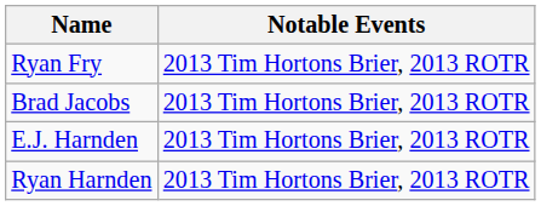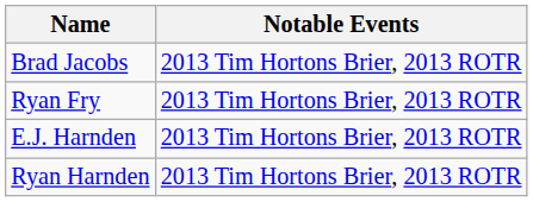 <table class="wikitable">
 <tr>
 <th scope="col">Name</th>
 <th scope="col">Notable Events</th>
 </tr>
 <tr>
-<td><a href='#'>Ryan Fry</a></td>
+<td><a href='#'>Brad Jacobs</a></td>
 <td><a href='#'>2013 Tim Hortons Brier</a>, <a href='#'>2013 ROTR</a></td>
 </tr>
 <tr>
-<td><a href='#'>Brad Jacobs</a></td>
+<td><a href='#'>Ryan Fry</a></td>
 <td><a href='#'>2013 Tim Hortons Brier</a>, <a href='#'>2013 ROTR</a></td>
 </tr>
 <tr>
 <td><a href='#'>E.J. Harnden</a></td>
 <td><a href='#'>2013 Tim Hortons Brier</a>, <a href='#'>2013 ROTR</a></td>
 </tr>
 <tr>
 <td><a href='#'>Ryan Harnden</a></td>
 <td><a href='#'>2013 Tim Hortons Brier</a>, <a href='#'>2013 ROTR</a></td>
 </tr>
 </table>
